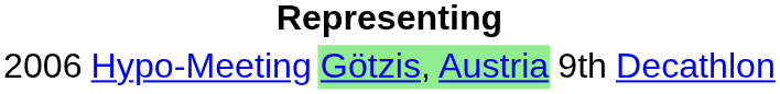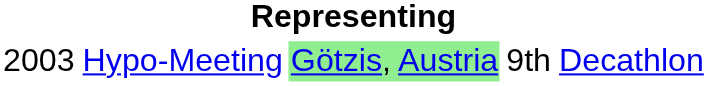 <table>
 <tr>
 <th colspan="5">Representing </th>
 </tr>
 <tr>
-<td>2006</td>
+<td>2003</td>
 <td><a href='#'>Hypo-Meeting</a></td>
 <td style="background: lightgreen;"><a href='#'>Götzis</a>, <a href='#'>Austria</a></td>
 <td>9th</td>
 <td><a href='#'>Decathlon</a></td>
 </tr>
 </table>
